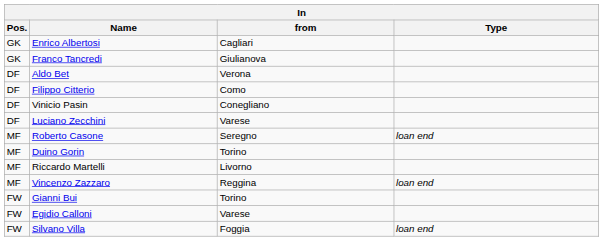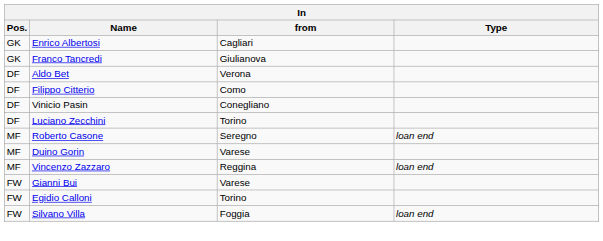 <table class="wikitable" style="font-size:90%;width:99%;">
 <tr>
 <th colspan="4">In</th>
 </tr>
 <tr>
 <th width=3%>Pos.</th>
 <th width=32%>Name</th>
 <th width=30%>from</th>
 <th width=35%>Type</th>
 </tr>
 <tr>
 <td>GK</td>
 <td><a href='#'>Enrico Albertosi</a></td>
 <td>Cagliari</td>
 <td></td>
 </tr>
 <tr>
 <td>GK</td>
 <td><a href='#'>Franco Tancredi</a></td>
 <td>Giulianova</td>
 <td></td>
 </tr>
 <tr>
 <td>DF</td>
 <td><a href='#'>Aldo Bet</a></td>
 <td>Verona</td>
 <td></td>
 </tr>
 <tr>
 <td>DF</td>
 <td><a href='#'>Filippo Citterio</a></td>
 <td>Como</td>
 <td></td>
 </tr>
 <tr>
 <td>DF</td>
 <td>Vinicio Pasin</td>
 <td>Conegliano</td>
 <td></td>
 </tr>
 <tr>
 <td>DF</td>
 <td><a href='#'>Luciano Zecchini</a></td>
-<td>Varese</td>
+<td>Torino</td>
 <td></td>
 </tr>
 <tr>
 <td>MF</td>
 <td><a href='#'>Roberto Casone</a></td>
 <td>Seregno</td>
 <td><em>loan end</em></td>
 </tr>
 <tr>
 <td>MF</td>
 <td><a href='#'>Duino Gorin</a></td>
-<td>Torino</td>
-<td></td>
-</tr>
-<tr>
-<td>MF</td>
-<td>Riccardo Martelli</td>
-<td>Livorno</td>
+<td>Varese</td>
 <td></td>
 </tr>
 <tr>
 <td>MF</td>
 <td><a href='#'>Vincenzo Zazzaro</a></td>
 <td>Reggina</td>
 <td><em>loan end</em></td>
 </tr>
 <tr>
 <td>FW</td>
 <td><a href='#'>Gianni Bui</a></td>
-<td>Torino</td>
+<td>Varese</td>
 <td></td>
 </tr>
 <tr>
 <td>FW</td>
 <td><a href='#'>Egidio Calloni</a></td>
-<td>Varese</td>
+<td>Torino</td>
 <td></td>
 </tr>
 <tr>
 <td>FW</td>
 <td><a href='#'>Silvano Villa</a></td>
 <td>Foggia</td>
 <td><em>loan end</em></td>
 </tr>
 </table>
